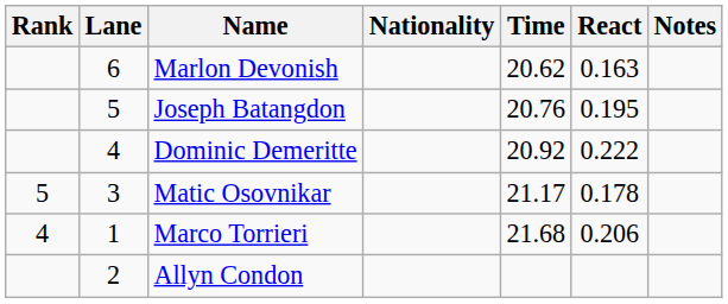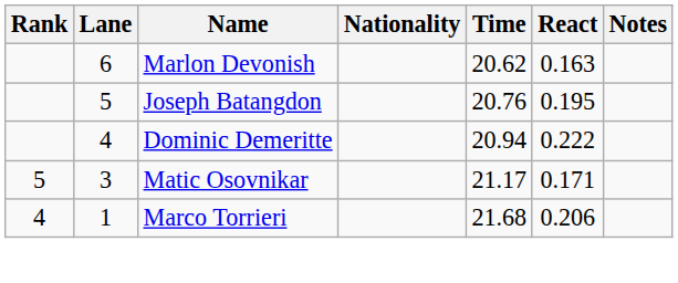 <table class="wikitable sortable" style="text-align:center">
 <tr>
 <th>Rank</th>
 <th>Lane</th>
 <th>Name</th>
 <th>Nationality</th>
 <th>Time</th>
 <th>React</th>
 <th>Notes</th>
 </tr>
 <tr>
 <td></td>
 <td>6</td>
 <td align="left"><a href='#'>Marlon Devonish</a></td>
 <td align=left></td>
 <td>20.62</td>
 <td>0.163</td>
 <td></td>
 </tr>
 <tr>
 <td></td>
 <td>5</td>
 <td align="left"><a href='#'>Joseph Batangdon</a></td>
 <td align=left></td>
 <td>20.76</td>
 <td>0.195</td>
 <td></td>
 </tr>
 <tr>
 <td></td>
 <td>4</td>
 <td align="left"><a href='#'>Dominic Demeritte</a></td>
 <td align=left></td>
-<td>20.92</td>
+<td>20.94</td>
 <td>0.222</td>
 <td></td>
 </tr>
 <tr>
 <td>5</td>
 <td>3</td>
 <td align="left"><a href='#'>Matic Osovnikar</a></td>
 <td align=left></td>
 <td>21.17</td>
-<td>0.178</td>
+<td>0.171</td>
 <td></td>
 </tr>
 <tr>
 <td>4</td>
 <td>1</td>
 <td align="left"><a href='#'>Marco Torrieri</a></td>
 <td align=left></td>
 <td>21.68</td>
 <td>0.206</td>
 <td></td>
 </tr>
-<tr>
-<td></td>
-<td>2</td>
-<td align="left"><a href='#'>Allyn Condon</a></td>
-<td align=left></td>
-<td></td>
-<td></td>
-<td></td>
-</tr>
 </table>
